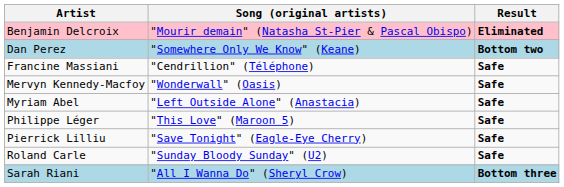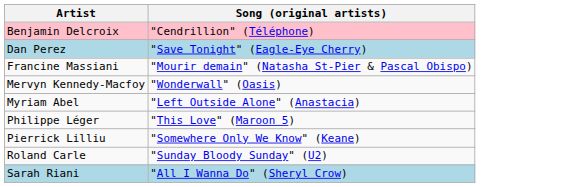 <table class=wikitable>
 <tr>
 <th>Artist</th>
 <th>Song (original artists)</th>
-<th>Result</th>
 </tr>
 <tr style="background:pink;">
 <td>Benjamin Delcroix</td>
-<td>"<a href='#'>Mourir demain</a>" (<a href='#'>Natasha St-Pier</a> & <a href='#'>Pascal Obispo</a>)</td>
-<td><strong>Eliminated</strong></td>
+<td>"Cendrillion" (<a href='#'>Téléphone</a>)</td>
 </tr>
 <tr style="background:lightblue;">
 <td>Dan Perez</td>
-<td>"<a href='#'>Somewhere Only We Know</a>" (<a href='#'>Keane</a>)</td>
-<td><strong>Bottom two</strong></td>
+<td>"<a href='#'>Save Tonight</a>" (<a href='#'>Eagle-Eye Cherry</a>)</td>
 </tr>
 <tr>
 <td>Francine Massiani</td>
-<td>"Cendrillion" (<a href='#'>Téléphone</a>)</td>
-<td><strong>Safe</strong></td>
+<td>"<a href='#'>Mourir demain</a>" (<a href='#'>Natasha St-Pier</a> & <a href='#'>Pascal Obispo</a>)</td>
 </tr>
 <tr>
 <td>Mervyn Kennedy-Macfoy</td>
 <td>"<a href='#'>Wonderwall</a>" (<a href='#'>Oasis</a>)</td>
-<td><strong>Safe</strong></td>
 </tr>
 <tr>
 <td>Myriam Abel</td>
 <td>"<a href='#'>Left Outside Alone</a>" (<a href='#'>Anastacia</a>)</td>
-<td><strong>Safe</strong></td>
 </tr>
 <tr>
 <td>Philippe Léger</td>
 <td>"<a href='#'>This Love</a>" (<a href='#'>Maroon 5</a>)</td>
-<td><strong>Safe</strong></td>
 </tr>
 <tr>
 <td>Pierrick Lilliu</td>
-<td>"<a href='#'>Save Tonight</a>" (<a href='#'>Eagle-Eye Cherry</a>)</td>
-<td><strong>Safe</strong></td>
+<td>"<a href='#'>Somewhere Only We Know</a>" (<a href='#'>Keane</a>)</td>
 </tr>
 <tr>
 <td>Roland Carle</td>
 <td>"<a href='#'>Sunday Bloody Sunday</a>" (<a href='#'>U2</a>)</td>
-<td><strong>Safe</strong></td>
 </tr>
 <tr style="background:lightblue;">
 <td>Sarah Riani</td>
 <td>"<a href='#'>All I Wanna Do</a>" (<a href='#'>Sheryl Crow</a>)</td>
-<td><strong>Bottom three</strong></td>
 </tr>
 </table>
